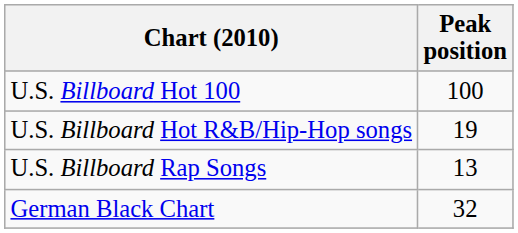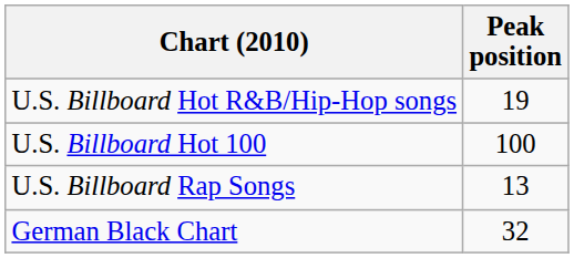 <table class="wikitable sortable">
 <tr>
 <th align="left">Chart (2010)</th>
 <th style="text-align:center;">Peak<br>position</th>
 </tr>
 <tr>
+<td align="left">U.S. <em>Billboard</em> <a href='#'>Hot R&B/Hip-Hop songs</a></td>
+<td style="text-align:center;">19</td>
+</tr>
+<tr>
 <td>U.S. <a href='#'><em>Billboard</em> Hot 100</a></td>
 <td style="text-align:center;">100</td>
-</tr>
-<tr>
-<td align="left">U.S. <em>Billboard</em> <a href='#'>Hot R&B/Hip-Hop songs</a></td>
-<td style="text-align:center;">19</td>
 </tr>
 <tr>
 <td align="left">U.S. <em>Billboard</em> <a href='#'>Rap Songs</a></td>
 <td style="text-align:center;">13</td>
 </tr>
 <tr>
 <td align="left"><a href='#'>German Black Chart</a></td>
 <td style="text-align:center;">32</td>
 </tr>
 </table>
